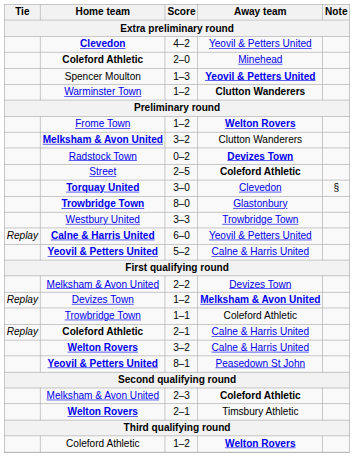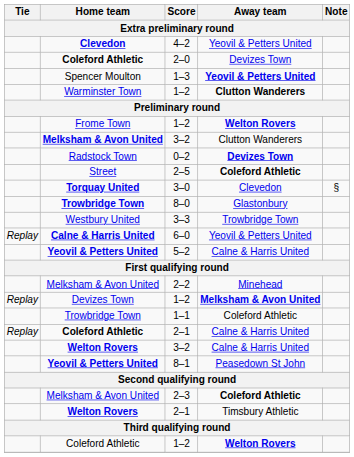 <table class="wikitable" style="text-align:center;">
 <tr>
 <th>Tie</th>
 <th>Home team</th>
 <th>Score</th>
 <th>Away team</th>
 <th>Note</th>
 </tr>
 <tr>
 <th colspan=5>Extra preliminary round</th>
 </tr>
 <tr>
 <td></td>
 <td><strong><a href='#'>Clevedon</a></strong></td>
 <td>4–2</td>
 <td><a href='#'>Yeovil & Petters United</a></td>
 <td></td>
 </tr>
 <tr>
 <td></td>
 <td><strong>Coleford Athletic</strong></td>
 <td>2–0</td>
-<td><a href='#'>Minehead</a></td>
+<td><a href='#'>Devizes Town</a></td>
 <td></td>
 </tr>
 <tr>
 <td></td>
 <td>Spencer Moulton</td>
 <td>1–3</td>
 <td><strong><a href='#'>Yeovil & Petters United</a></strong></td>
 <td></td>
 </tr>
 <tr>
 <td></td>
 <td><a href='#'>Warminster Town</a></td>
 <td>1–2</td>
 <td><strong>Clutton Wanderers</strong></td>
 <td></td>
 </tr>
 <tr>
 <th colspan=5>Preliminary round</th>
 </tr>
 <tr>
 <td></td>
 <td><a href='#'>Frome Town</a></td>
 <td>1–2</td>
 <td><strong><a href='#'>Welton Rovers</a></strong></td>
 <td></td>
 </tr>
 <tr>
 <td></td>
 <td><strong><a href='#'>Melksham & Avon United</a></strong></td>
 <td>3–2</td>
 <td>Clutton Wanderers</td>
 <td></td>
 </tr>
 <tr>
 <td></td>
 <td><a href='#'>Radstock Town</a></td>
 <td>0–2</td>
 <td><strong><a href='#'>Devizes Town</a></strong></td>
 <td></td>
 </tr>
 <tr>
 <td></td>
 <td><a href='#'>Street</a></td>
 <td>2–5</td>
 <td><strong>Coleford Athletic</strong></td>
 <td></td>
 </tr>
 <tr>
 <td></td>
 <td><strong><a href='#'>Torquay United</a></strong></td>
 <td>3–0</td>
 <td><a href='#'>Clevedon</a></td>
 <td>§</td>
 </tr>
 <tr>
 <td></td>
 <td><strong><a href='#'>Trowbridge Town</a></strong></td>
 <td>8–0</td>
 <td><a href='#'>Glastonbury</a></td>
 <td></td>
 </tr>
 <tr>
 <td></td>
 <td><a href='#'>Westbury United</a></td>
 <td>3–3</td>
 <td><a href='#'>Trowbridge Town</a></td>
 <td></td>
 </tr>
 <tr>
 <td><em>Replay</em></td>
 <td><strong><a href='#'>Calne & Harris United</a></strong></td>
 <td>6–0</td>
 <td><a href='#'>Yeovil & Petters United</a></td>
 <td></td>
 </tr>
 <tr>
 <td></td>
 <td><strong><a href='#'>Yeovil & Petters United</a></strong></td>
 <td>5–2</td>
 <td><a href='#'>Calne & Harris United</a></td>
 <td></td>
 </tr>
 <tr>
 <th colspan=5>First qualifying round</th>
 </tr>
 <tr>
 <td></td>
 <td><a href='#'>Melksham & Avon United</a></td>
 <td>2–2</td>
-<td><a href='#'>Devizes Town</a></td>
+<td><a href='#'>Minehead</a></td>
 <td></td>
 </tr>
 <tr>
 <td><em>Replay</em></td>
 <td><a href='#'>Devizes Town</a></td>
 <td>1–2</td>
 <td><strong><a href='#'>Melksham & Avon United</a></strong></td>
 <td></td>
 </tr>
 <tr>
 <td></td>
 <td><a href='#'>Trowbridge Town</a></td>
 <td>1–1</td>
 <td>Coleford Athletic</td>
 <td></td>
 </tr>
 <tr>
 <td><em>Replay</em></td>
 <td><strong>Coleford Athletic</strong></td>
 <td>2–1</td>
 <td><a href='#'>Calne & Harris United</a></td>
 <td></td>
 </tr>
 <tr>
 <td></td>
 <td><strong><a href='#'>Welton Rovers</a></strong></td>
 <td>3–2</td>
 <td><a href='#'>Calne & Harris United</a></td>
 <td></td>
 </tr>
 <tr>
 <td></td>
 <td><strong><a href='#'>Yeovil & Petters United</a></strong></td>
 <td>8–1</td>
 <td><a href='#'>Peasedown St John</a></td>
 <td></td>
 </tr>
 <tr>
 <th colspan=5>Second qualifying round</th>
 </tr>
 <tr>
 <td></td>
 <td><a href='#'>Melksham & Avon United</a></td>
 <td>2–3</td>
 <td><strong>Coleford Athletic</strong></td>
 <td></td>
 </tr>
 <tr>
 <td></td>
 <td><strong><a href='#'>Welton Rovers</a></strong></td>
 <td>2–1</td>
 <td>Timsbury Athletic</td>
 <td></td>
 </tr>
 <tr>
 <th colspan=5>Third qualifying round</th>
 </tr>
 <tr>
 <td></td>
 <td>Coleford Athletic</td>
 <td>1–2</td>
 <td><strong><a href='#'>Welton Rovers</a></strong></td>
 <td></td>
 </tr>
 <tr>
 </tr>
 </table>
